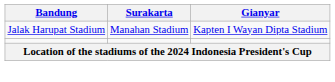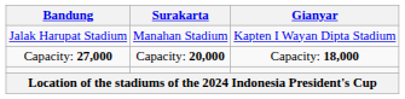 <table class="wikitable" style="margin:1em auto; text-align:center;">
 <tr>
 <th><a href='#'>Bandung</a></th>
 <th><a href='#'>Surakarta</a></th>
 <th><a href='#'>Gianyar</a></th>
 </tr>
 <tr>
 <td><a href='#'>Jalak Harupat Stadium</a></td>
 <td><a href='#'>Manahan Stadium</a></td>
 <td><a href='#'>Kapten I Wayan Dipta Stadium</a></td>
 </tr>
 <tr>
+<td>Capacity: <strong>27,000</strong></td>
+<td>Capacity: <strong>20,000</strong></td>
+<td>Capacity: <strong>18,000</strong></td>
+</tr>
+<tr>
 <td></td>
 <td></td>
 <td></td>
 </tr>
 <tr>
 <th colspan="3">Location of the stadiums of the 2024 Indonesia President's Cup </th>
 </tr>
 </table>
